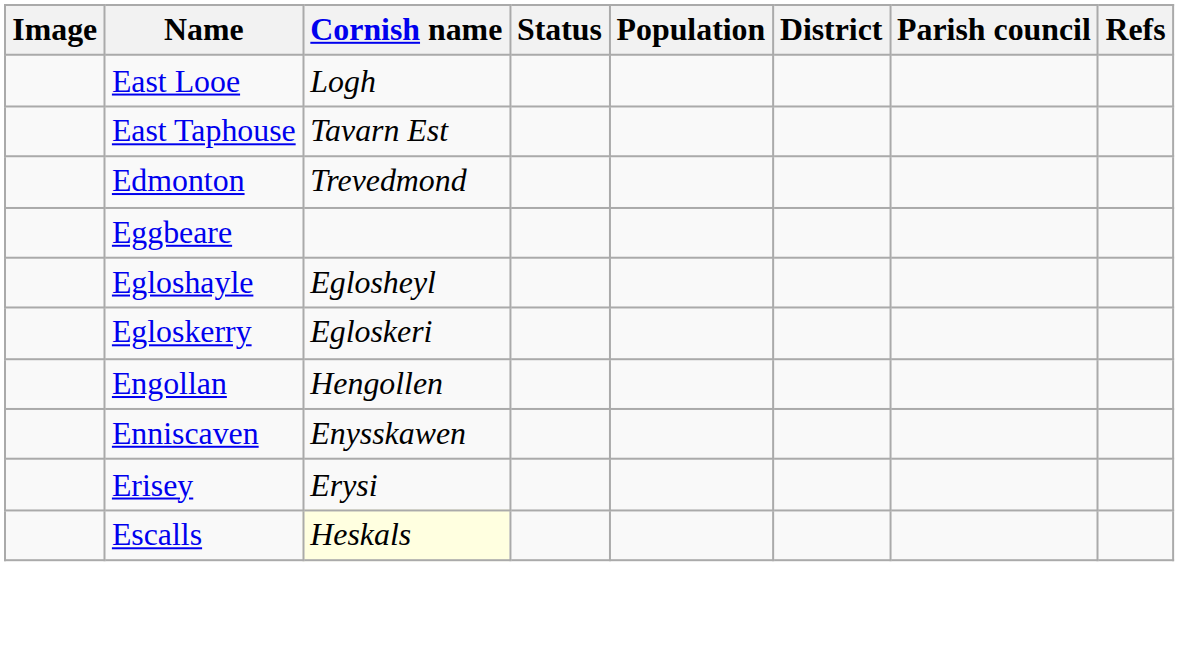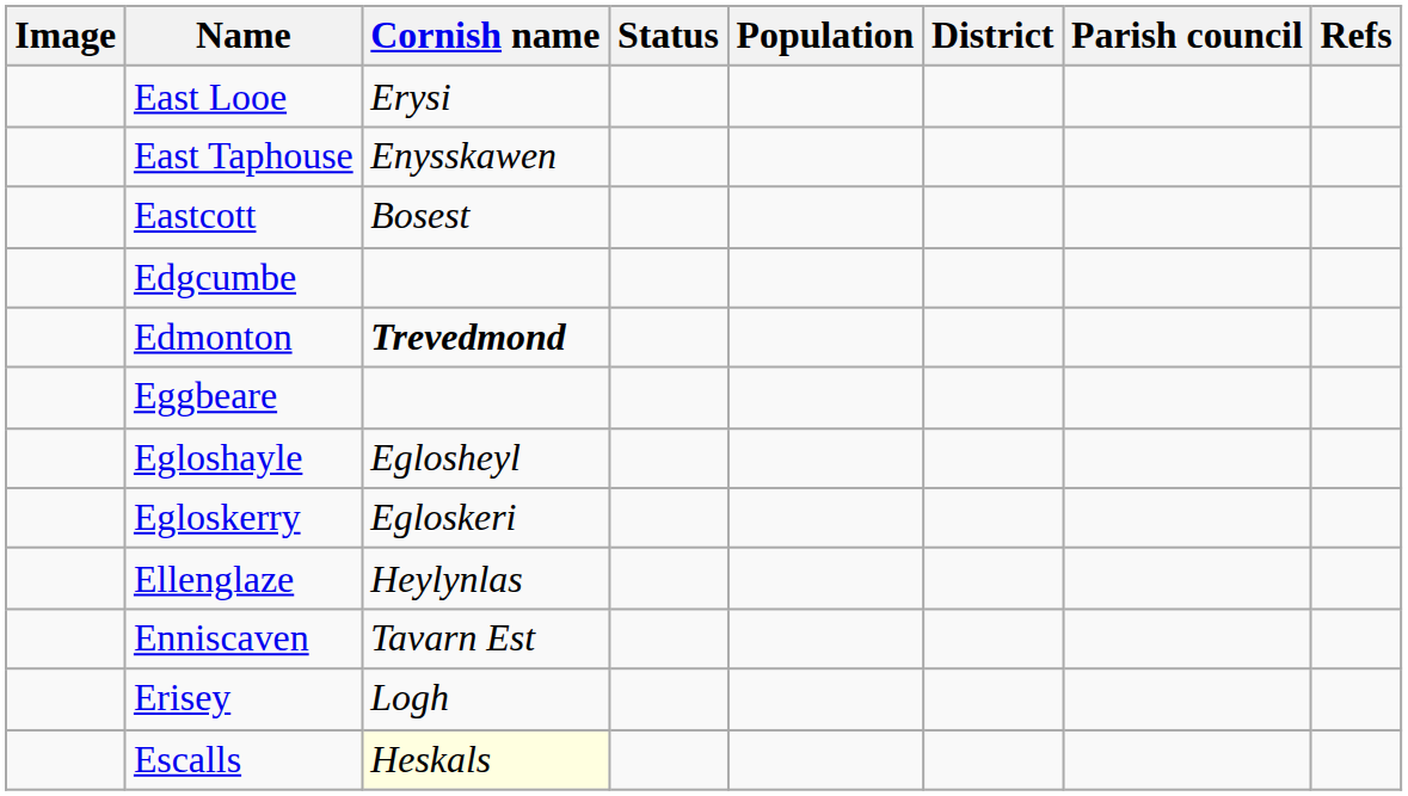 <table class="wikitable sortable">
 <tr>
 <th class="unsortable" scope="col">Image</th>
 <th scope="col">Name</th>
 <th scope="col"><a href='#'>Cornish</a> name</th>
 <th scope="col">Status</th>
 <th scope="col">Population</th>
 <th scope="col">District</th>
 <th scope="col">Parish council</th>
 <th class="unsortable" scope="col">Refs</th>
 </tr>
 <tr>
 <td></td>
 <td><a href='#'>East Looe</a></td>
-<td><em>Logh</em></td>
+<td><em>Erysi</em></td>
 <td></td>
 <td></td>
 <td></td>
 <td></td>
 <td></td>
 </tr>
 <tr>
 <td></td>
 <td><a href='#'>East Taphouse</a></td>
-<td><em>Tavarn Est</em></td>
+<td><em>Enysskawen</em></td>
+<td></td>
+<td></td>
+<td></td>
+<td></td>
+<td></td>
+</tr>
+<tr>
+<td></td>
+<td><a href='#'>Eastcott</a></td>
+<td><em>Bosest</em></td>
+<td></td>
+<td></td>
+<td></td>
+<td></td>
+<td></td>
+</tr>
+<tr>
+<td></td>
+<td><a href='#'>Edgcumbe</a></td>
+<td></td>
 <td></td>
 <td></td>
 <td></td>
 <td></td>
 <td></td>
 </tr>
 <tr>
 <td></td>
 <td><a href='#'>Edmonton</a></td>
-<td><em>Trevedmond</em></td>
+<td><strong><em>Trevedmond</em></strong></td>
 <td></td>
 <td></td>
 <td></td>
 <td></td>
 <td></td>
 </tr>
 <tr>
 <td></td>
 <td><a href='#'>Eggbeare</a></td>
 <td></td>
 <td></td>
 <td></td>
 <td></td>
 <td></td>
 <td></td>
 </tr>
 <tr>
 <td></td>
 <td><a href='#'>Egloshayle</a></td>
 <td><em>Eglosheyl</em></td>
 <td></td>
 <td></td>
 <td></td>
 <td></td>
 <td></td>
 </tr>
 <tr>
 <td></td>
 <td><a href='#'>Egloskerry</a></td>
 <td><em>Egloskeri</em></td>
 <td></td>
 <td></td>
 <td></td>
 <td></td>
 <td></td>
 </tr>
 <tr>
 <td></td>
-<td><a href='#'>Engollan</a></td>
-<td><em>Hengollen</em></td>
+<td><a href='#'>Ellenglaze</a></td>
+<td><em>Heylynlas</em></td>
 <td></td>
 <td></td>
 <td></td>
 <td></td>
 <td></td>
 </tr>
 <tr>
 <td></td>
 <td><a href='#'>Enniscaven</a></td>
-<td><em>Enysskawen</em></td>
+<td><em>Tavarn Est</em></td>
 <td></td>
 <td></td>
 <td></td>
 <td></td>
 <td></td>
 </tr>
 <tr>
 <td></td>
 <td><a href='#'>Erisey</a></td>
-<td><em>Erysi</em></td>
+<td><em>Logh</em></td>
 <td></td>
 <td></td>
 <td></td>
 <td></td>
 <td></td>
 </tr>
 <tr>
 <td></td>
 <td><a href='#'>Escalls</a></td>
 <td style="background: lightyellow;"><em>Heskals</em></td>
 <td></td>
 <td></td>
 <td></td>
 <td></td>
 <td></td>
 </tr>
 </table>
